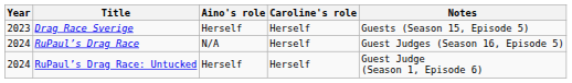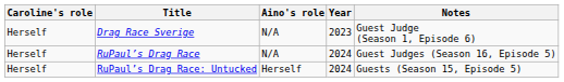 <table class= "wikitable sortable plainrowheaders">
 <tr>
-<th scope="col">Year</th>
+<th>Caroline's role</th>
 <th scope="col">Title</th>
 <th scope="col">Aino's role</th>
-<th>Caroline's role</th>
+<th scope="col">Year</th>
 <th scope="col" class= "unsortable">Notes</th>
 </tr>
 <tr>
+<td>Herself</td>
+<td><em><a href='#'>Drag Race Sverige</a></em></td>
+<td>N/A</td>
 <td>2023</td>
-<td><em><a href='#'>Drag Race Sverige</a></em></td>
-<td>Herself</td>
-<td>Herself</td>
-<td>Guests (Season 15, Episode 5)</td>
+<td>Guest Judge<br>(Season 1, Episode 6)</td>
 </tr>
 <tr>
-<td>2024</td>
+<td>Herself</td>
 <td><em><a href='#'>RuPaul’s Drag Race</a></em></td>
 <td>N/A</td>
-<td>Herself</td>
+<td>2024</td>
 <td>Guest Judges (Season 16, Episode 5)</td>
 </tr>
 <tr>
-<td>2024</td>
+<td>Herself</td>
 <td><a href='#'>RuPaul’s Drag Race: Untucked</a></td>
 <td>Herself</td>
-<td>Herself</td>
-<td>Guest Judge<br>(Season 1, Episode 6)</td>
+<td>2024</td>
+<td>Guests (Season 15, Episode 5)</td>
 </tr>
 </table>
